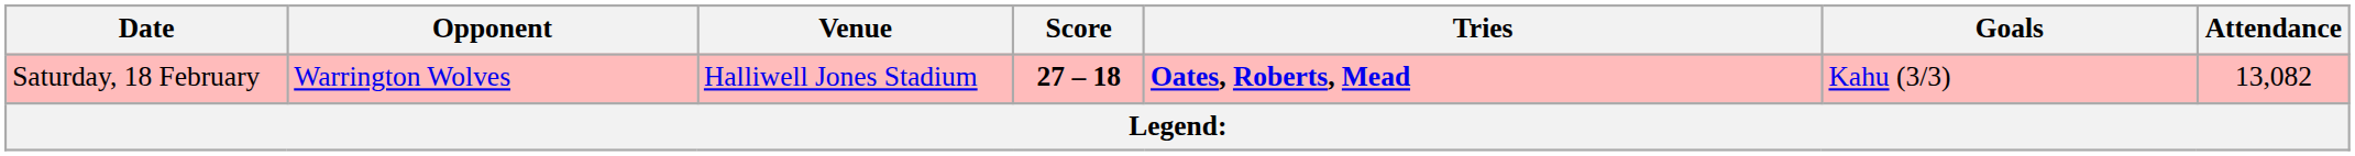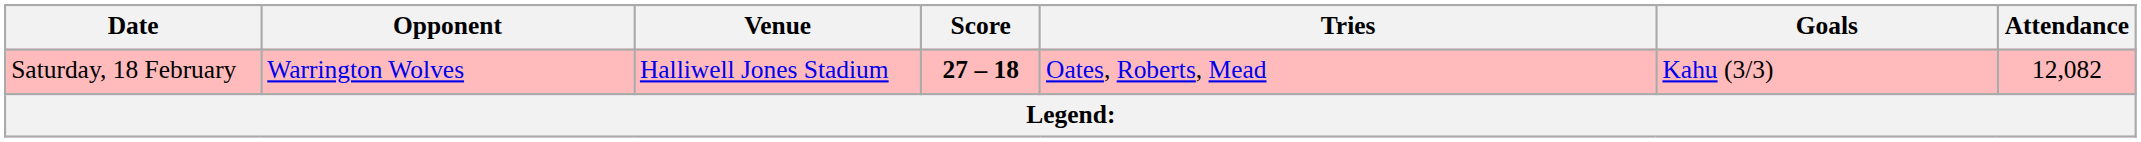 <table class="wikitable" style="font-size:75%;">
 <tr>
 <th width="115">Date</th>
 <th width="170">Opponent</th>
 <th width="130">Venue</th>
 <th width="50">Score</th>
 <th width="285">Tries</th>
 <th width="155">Goals</th>
 <th width="60">Attendance</th>
 </tr>
 <tr bgcolor=#FFBBBB>
 <td>Saturday, 18 February</td>
 <td> <a href='#'>Warrington Wolves</a></td>
 <td><a href='#'>Halliwell Jones Stadium</a></td>
 <td style="text-align:center;"><strong>27 – 18</strong></td>
-<td><strong><a href='#'>Oates</a>, <a href='#'>Roberts</a>, <a href='#'>Mead</a></strong></td>
+<td><a href='#'>Oates</a>, <a href='#'>Roberts</a>, <a href='#'>Mead</a></td>
 <td><a href='#'>Kahu</a> (3/3)</td>
-<td style="text-align:center;">13,082</td>
+<td style="text-align:center;">12,082</td>
 </tr>
 <tr>
 <th colspan="8"><strong>Legend</strong>:   </th>
 </tr>
 </table>
